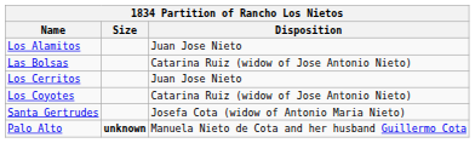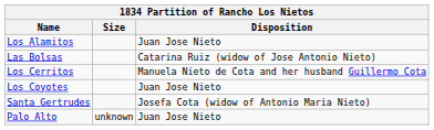 <table class="wikitable">
 <tr>
 <th colspan="4"><strong>1834 Partition of Rancho Los Nietos</strong></th>
 </tr>
 <tr>
 <th>Name</th>
 <th>Size</th>
 <th>Disposition</th>
 </tr>
 <tr>
 <td><a href='#'>Los Alamitos</a></td>
 <td></td>
 <td>Juan Jose Nieto</td>
 </tr>
 <tr>
 <td><a href='#'>Las Bolsas</a></td>
 <td></td>
 <td>Catarina Ruiz (widow of Jose Antonio Nieto)</td>
 </tr>
 <tr>
 <td><a href='#'>Los Cerritos</a></td>
 <td></td>
-<td>Juan Jose Nieto</td>
+<td>Manuela Nieto de Cota and her husband <a href='#'>Guillermo Cota</a></td>
 </tr>
 <tr>
 <td><a href='#'>Los Coyotes</a></td>
 <td></td>
-<td>Catarina Ruiz (widow of Jose Antonio Nieto)</td>
+<td>Juan Jose Nieto</td>
 </tr>
 <tr>
 <td><a href='#'>Santa Gertrudes</a></td>
 <td></td>
 <td>Josefa Cota (widow of Antonio Maria Nieto)</td>
 </tr>
 <tr>
 <td><a href='#'>Palo Alto</a></td>
-<td><strong>unknown</strong></td>
-<td>Manuela Nieto de Cota and her husband <a href='#'>Guillermo Cota</a></td>
+<td>unknown</td>
+<td>Juan Jose Nieto</td>
 </tr>
 </table>
